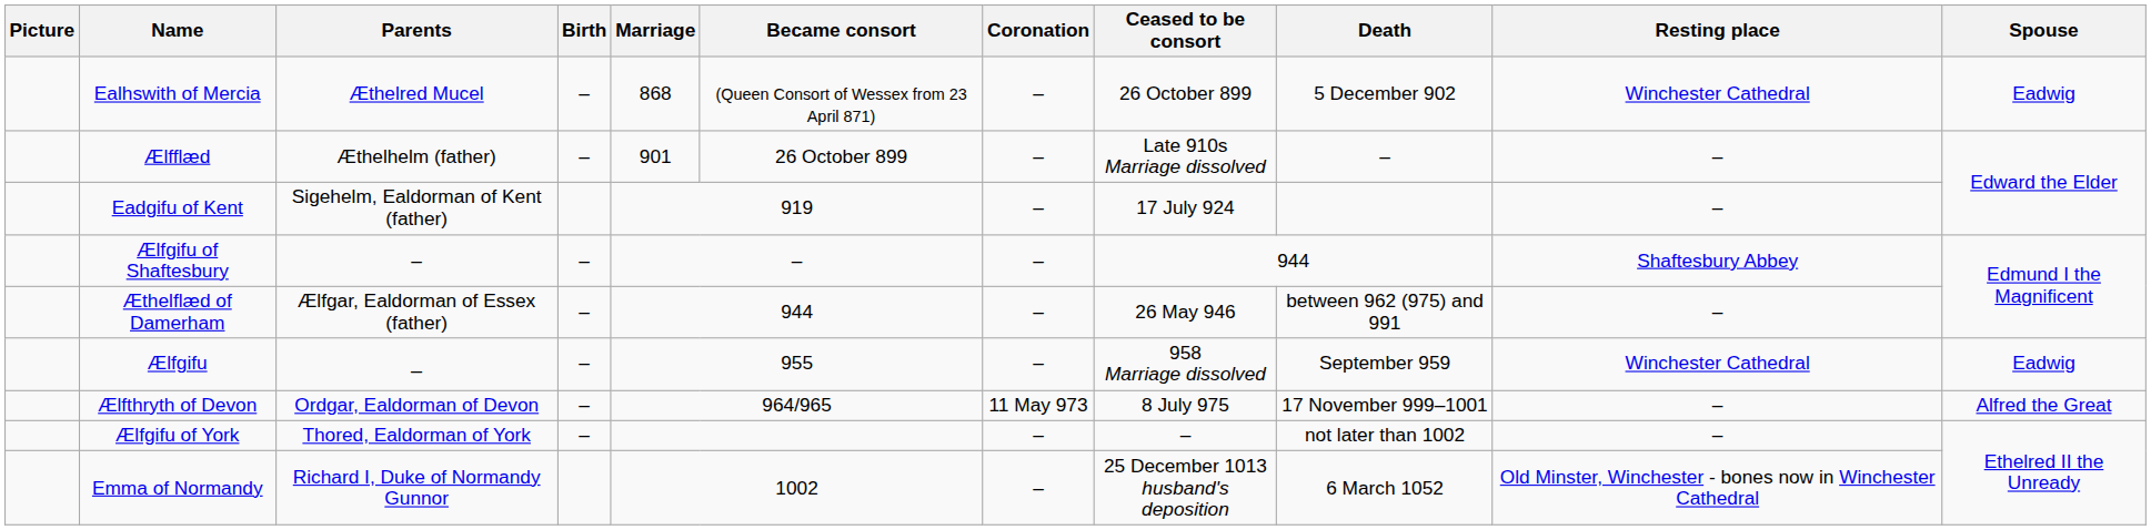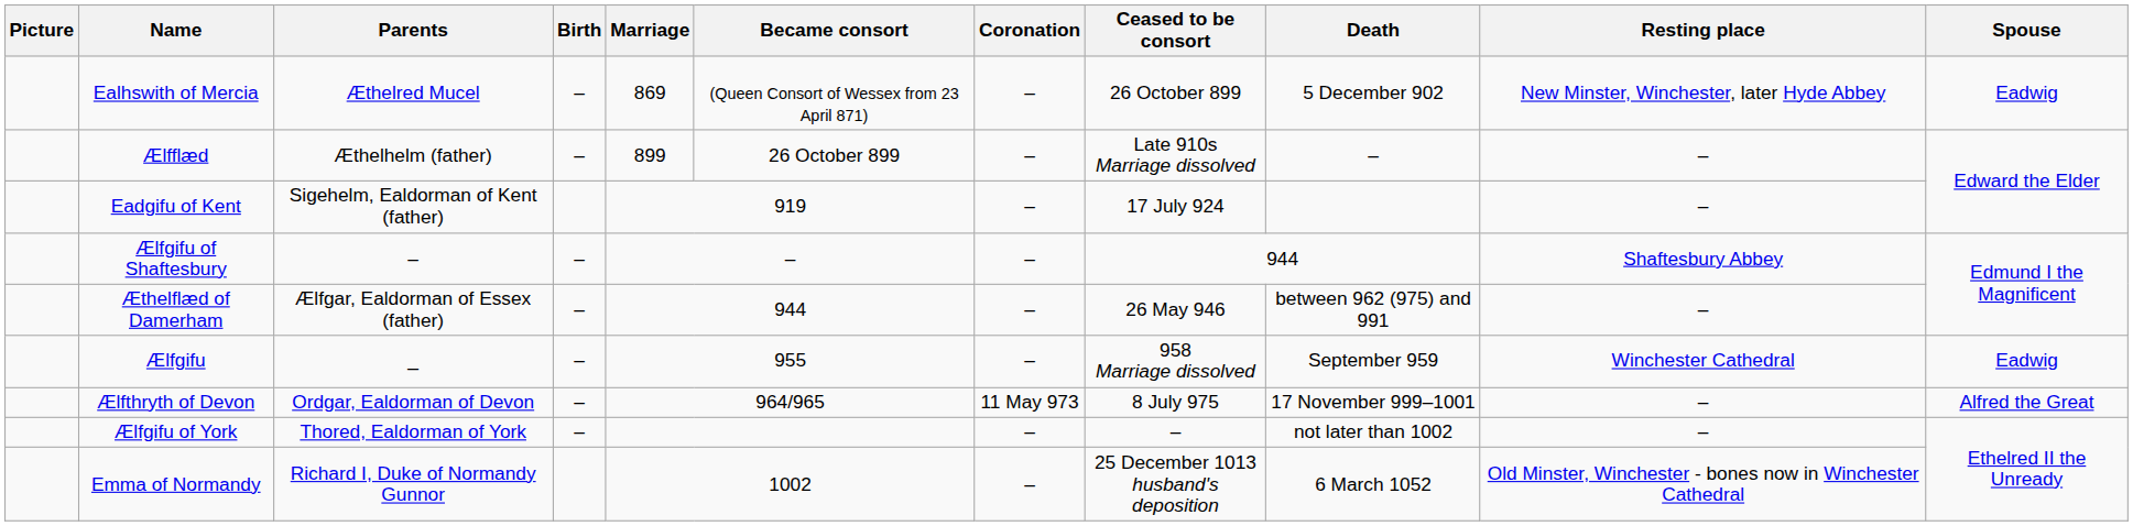 <table width=90% class="wikitable" style="text-align:center;">
 <tr>
 <th>Picture</th>
 <th>Name</th>
 <th>Parents</th>
 <th>Birth</th>
 <th>Marriage</th>
 <th>Became consort</th>
 <th>Coronation</th>
 <th>Ceased to be consort</th>
 <th>Death</th>
 <th>Resting place</th>
 <th>Spouse</th>
 </tr>
 <tr>
 <td></td>
 <td><a href='#'>Ealhswith of Mercia</a></td>
 <td><a href='#'>Æthelred Mucel</a></td>
 <td>–</td>
-<td>868</td>
+<td>869</td>
 <td><br><small>(Queen Consort of Wessex from 23 April 871)</small></td>
 <td>–</td>
 <td>26 October 899</td>
 <td>5 December 902</td>
-<td><a href='#'>Winchester Cathedral</a></td>
+<td><a href='#'>New Minster, Winchester</a>, later <a href='#'>Hyde Abbey</a></td>
 <td><a href='#'>Eadwig</a></td>
 </tr>
 <tr>
 <td></td>
 <td><a href='#'>Ælfflæd</a></td>
 <td>Æthelhelm (father)</td>
 <td>–</td>
-<td>901</td>
+<td>899</td>
 <td>26 October 899</td>
 <td>–</td>
 <td>Late 910s<br><em>Marriage dissolved</em></td>
 <td>–</td>
 <td>–</td>
 <td rowspan=2><a href='#'>Edward the Elder</a></td>
 </tr>
 <tr>
 <td></td>
 <td><a href='#'>Eadgifu of Kent</a></td>
 <td>Sigehelm, Ealdorman of Kent (father)</td>
 <td></td>
 <td colspan=2>919</td>
 <td>–</td>
 <td>17 July 924</td>
 <td></td>
 <td>–</td>
 </tr>
 <tr>
 <td></td>
 <td><a href='#'>Ælfgifu of Shaftesbury</a></td>
 <td>–</td>
 <td>–</td>
 <td colspan=2>–</td>
 <td>–</td>
 <td colspan=2>944</td>
 <td><a href='#'>Shaftesbury Abbey</a></td>
 <td rowspan=2><a href='#'>Edmund I the Magnificent</a></td>
 </tr>
 <tr>
 <td></td>
 <td><a href='#'>Æthelflæd of Damerham</a></td>
 <td>Ælfgar, Ealdorman of Essex (father)</td>
 <td>–</td>
 <td colspan=2>944</td>
 <td>–</td>
 <td>26 May 946</td>
 <td>between 962 (975) and 991</td>
 <td>–</td>
 </tr>
 <tr>
 <td></td>
 <td><a href='#'>Ælfgifu</a></td>
 <td>_</td>
 <td>–</td>
 <td colspan=2>955</td>
 <td>–</td>
 <td>958<br> <em>Marriage dissolved</em></td>
 <td>September 959</td>
 <td><a href='#'>Winchester Cathedral</a></td>
 <td><a href='#'>Eadwig</a></td>
 </tr>
 <tr>
 <td></td>
 <td><a href='#'>Ælfthryth of Devon</a></td>
 <td><a href='#'>Ordgar, Ealdorman of Devon</a></td>
 <td>–</td>
 <td colspan=2>964/965</td>
 <td>11 May 973</td>
 <td>8 July 975</td>
 <td>17 November 999–1001</td>
 <td>–</td>
 <td><a href='#'>Alfred the Great</a></td>
 </tr>
 <tr>
 <td></td>
 <td><a href='#'>Ælfgifu of York</a></td>
 <td><a href='#'> Thored, Ealdorman of York</a></td>
 <td>–</td>
 <td colspan=2></td>
 <td>–</td>
 <td>–</td>
 <td>not later than 1002</td>
 <td>–</td>
 <td rowspan=2><a href='#'>Ethelred II the Unready</a></td>
 </tr>
 <tr>
 <td></td>
 <td><a href='#'>Emma of Normandy</a></td>
 <td><a href='#'>Richard I, Duke of Normandy</a> <br><a href='#'>Gunnor</a></td>
 <td></td>
 <td colspan=2>1002</td>
 <td>–</td>
 <td>25 December 1013<br><em>husband's deposition</em></td>
 <td>6 March 1052</td>
 <td><a href='#'>Old Minster, Winchester</a> - bones now in <a href='#'>Winchester Cathedral</a></td>
 </tr>
 </table>
